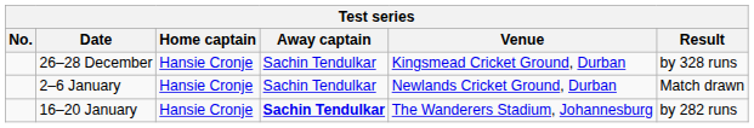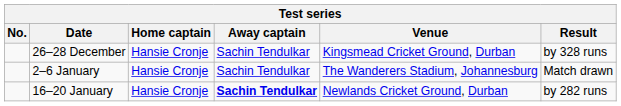 <table class="wikitable">
 <tr>
 <th colspan="9">Test series</th>
 </tr>
 <tr>
 <th>No.</th>
 <th>Date</th>
 <th>Home captain</th>
 <th>Away captain</th>
 <th>Venue</th>
 <th>Result</th>
 </tr>
 <tr>
 <td></td>
 <td>26–28 December</td>
 <td><a href='#'>Hansie Cronje</a></td>
 <td><a href='#'>Sachin Tendulkar</a></td>
 <td><a href='#'>Kingsmead Cricket Ground</a>, <a href='#'>Durban</a></td>
 <td> by 328 runs</td>
 </tr>
 <tr>
 <td></td>
 <td>2–6 January</td>
 <td><a href='#'>Hansie Cronje</a></td>
 <td><a href='#'>Sachin Tendulkar</a></td>
-<td><a href='#'>Newlands Cricket Ground</a>, <a href='#'>Durban</a></td>
+<td><a href='#'>The Wanderers Stadium</a>, <a href='#'>Johannesburg</a></td>
 <td>Match drawn</td>
 </tr>
 <tr>
 <td></td>
 <td>16–20 January</td>
 <td><a href='#'>Hansie Cronje</a></td>
 <td><strong><a href='#'>Sachin Tendulkar</a></strong></td>
-<td><a href='#'>The Wanderers Stadium</a>, <a href='#'>Johannesburg</a></td>
+<td><a href='#'>Newlands Cricket Ground</a>, <a href='#'>Durban</a></td>
 <td> by 282 runs</td>
 </tr>
 </table>
